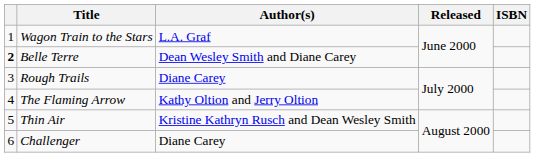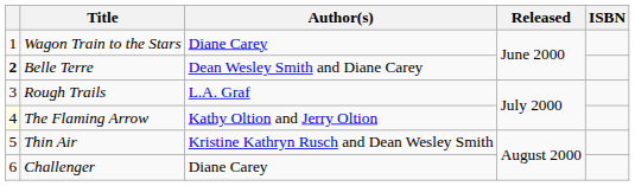 <table class="wikitable">
 <tr>
 <th></th>
 <th>Title</th>
 <th>Author(s)</th>
 <th>Released</th>
 <th>ISBN</th>
 </tr>
 <tr>
 <td>1</td>
 <td><em>Wagon Train to the Stars</em></td>
-<td><a href='#'>L.A. Graf</a></td>
+<td><a href='#'>Diane Carey</a></td>
 <td rowspan="2">June 2000</td>
 <td></td>
 </tr>
 <tr>
 <td><strong>2</strong></td>
 <td><em>Belle Terre</em></td>
 <td><a href='#'>Dean Wesley Smith</a> and Diane Carey</td>
 <td></td>
 </tr>
 <tr>
 <td>3</td>
 <td><em>Rough Trails</em></td>
-<td><a href='#'>Diane Carey</a></td>
+<td><a href='#'>L.A. Graf</a></td>
 <td rowspan="2">July 2000</td>
 <td></td>
 </tr>
 <tr>
-<td>4</td>
+<td style="background: lightyellow;">4</td>
 <td><em>The Flaming Arrow</em></td>
 <td><a href='#'>Kathy Oltion</a> and <a href='#'>Jerry Oltion</a></td>
 <td></td>
 </tr>
 <tr>
 <td>5</td>
 <td><em>Thin Air</em></td>
 <td><a href='#'>Kristine Kathryn Rusch</a> and Dean Wesley Smith</td>
 <td rowspan="2">August 2000</td>
 <td></td>
 </tr>
 <tr>
 <td>6</td>
 <td><em>Challenger</em></td>
 <td>Diane Carey</td>
 <td></td>
 </tr>
 </table>
